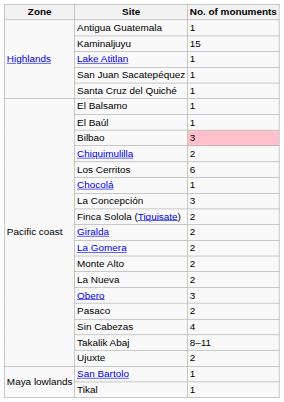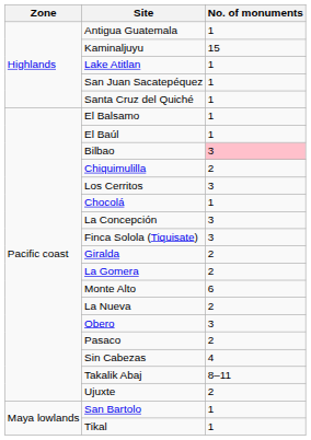 <table class="wikitable" style="margin: 1em auto 1em auto">
 <tr>
 <th>Zone</th>
 <th>Site</th>
 <th>No. of monuments</th>
 </tr>
 <tr>
 <td rowspan="5"><a href='#'>Highlands</a></td>
 <td>Antigua Guatemala</td>
 <td>1</td>
 </tr>
 <tr>
 <td>Kaminaljuyu</td>
 <td>15</td>
 </tr>
 <tr>
 <td><a href='#'>Lake Atitlan</a></td>
 <td>1</td>
 </tr>
 <tr>
 <td>San Juan Sacatepéquez</td>
 <td>1</td>
 </tr>
 <tr>
 <td>Santa Cruz del Quiché</td>
 <td>1</td>
 </tr>
 <tr>
 <td rowspan="17">Pacific coast</td>
 <td>El Balsamo</td>
 <td>1</td>
 </tr>
 <tr>
 <td>El Baúl</td>
 <td>1</td>
 </tr>
 <tr>
 <td>Bilbao</td>
 <td style="background: pink;">3</td>
 </tr>
 <tr>
 <td><a href='#'>Chiquimulilla</a></td>
 <td>2</td>
 </tr>
 <tr>
 <td>Los Cerritos</td>
-<td>6</td>
+<td>3</td>
 </tr>
 <tr>
 <td><a href='#'>Chocolá</a></td>
 <td>1</td>
 </tr>
 <tr>
 <td>La Concepción</td>
 <td>3</td>
 </tr>
 <tr>
 <td>Finca Solola (<a href='#'>Tiquisate</a>)</td>
-<td>2</td>
+<td>3</td>
 </tr>
 <tr>
 <td><a href='#'>Giralda</a></td>
 <td>2</td>
 </tr>
 <tr>
 <td><a href='#'>La Gomera</a></td>
 <td>2</td>
 </tr>
 <tr>
 <td>Monte Alto</td>
-<td>2</td>
+<td>6</td>
 </tr>
 <tr>
 <td>La Nueva</td>
 <td>2</td>
 </tr>
 <tr>
 <td><a href='#'>Obero</a></td>
 <td>3</td>
 </tr>
 <tr>
 <td>Pasaco</td>
 <td>2</td>
 </tr>
 <tr>
 <td>Sin Cabezas</td>
 <td>4</td>
 </tr>
 <tr>
 <td>Takalik Abaj</td>
 <td>8–11</td>
 </tr>
 <tr>
 <td>Ujuxte</td>
 <td>2</td>
 </tr>
 <tr>
 <td rowspan="2">Maya lowlands</td>
 <td><a href='#'>San Bartolo</a></td>
 <td>1</td>
 </tr>
 <tr>
 <td>Tikal</td>
 <td>1</td>
 </tr>
 </table>
